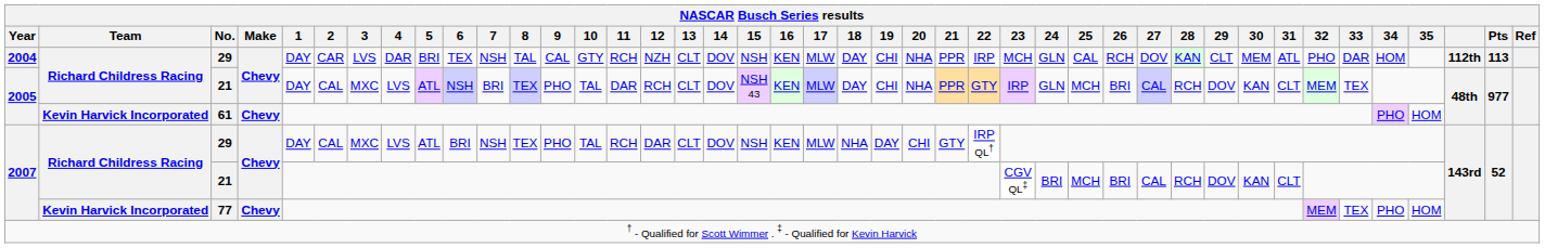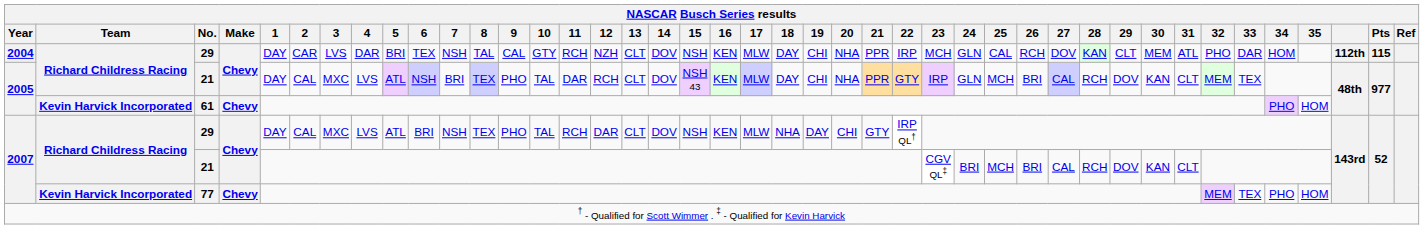 <table class="wikitable" style="text-align:center; font-size:75%">
 <tr>
 <th colspan=42><a href='#'>NASCAR</a> <a href='#'>Busch Series</a> results</th>
 </tr>
 <tr>
 <th>Year</th>
 <th>Team</th>
 <th>No.</th>
 <th>Make</th>
 <th>1</th>
 <th>2</th>
 <th>3</th>
 <th>4</th>
 <th>5</th>
 <th>6</th>
 <th>7</th>
 <th>8</th>
 <th>9</th>
 <th>10</th>
 <th>11</th>
 <th>12</th>
 <th>13</th>
 <th>14</th>
 <th>15</th>
 <th>16</th>
 <th>17</th>
 <th>18</th>
 <th>19</th>
 <th>20</th>
 <th>21</th>
 <th>22</th>
 <th>23</th>
 <th>24</th>
 <th>25</th>
 <th>26</th>
 <th>27</th>
 <th>28</th>
 <th>29</th>
 <th>30</th>
 <th>31</th>
 <th>32</th>
 <th>33</th>
 <th>34</th>
 <th>35</th>
 <th></th>
 <th>Pts</th>
 <th>Ref</th>
 </tr>
 <tr>
 <th><a href='#'>2004</a></th>
 <th rowspan=2><a href='#'>Richard Childress Racing</a></th>
 <th>29</th>
 <th rowspan=2><a href='#'>Chevy</a></th>
 <td><a href='#'>DAY</a></td>
 <td><a href='#'>CAR</a></td>
 <td><a href='#'>LVS</a></td>
 <td><a href='#'>DAR</a></td>
 <td><a href='#'>BRI</a></td>
 <td><a href='#'>TEX</a></td>
 <td><a href='#'>NSH</a></td>
 <td><a href='#'>TAL</a></td>
 <td><a href='#'>CAL</a></td>
 <td><a href='#'>GTY</a></td>
 <td><a href='#'>RCH</a></td>
 <td><a href='#'>NZH</a></td>
 <td><a href='#'>CLT</a></td>
 <td><a href='#'>DOV</a></td>
 <td><a href='#'>NSH</a></td>
 <td><a href='#'>KEN</a></td>
 <td><a href='#'>MLW</a></td>
 <td><a href='#'>DAY</a></td>
 <td><a href='#'>CHI</a></td>
 <td><a href='#'>NHA</a></td>
 <td><a href='#'>PPR</a></td>
 <td><a href='#'>IRP</a></td>
 <td><a href='#'>MCH</a></td>
 <td><a href='#'>GLN</a></td>
 <td><a href='#'>CAL</a></td>
 <td><a href='#'>RCH</a></td>
 <td><a href='#'>DOV</a></td>
 <td style="background:#DFFFDF;"><a href='#'>KAN</a><br></td>
 <td><a href='#'>CLT</a></td>
 <td><a href='#'>MEM</a></td>
 <td><a href='#'>ATL</a></td>
 <td><a href='#'>PHO</a></td>
 <td><a href='#'>DAR</a></td>
 <td><a href='#'>HOM</a></td>
 <td></td>
 <th>112th</th>
-<th>113</th>
+<th>115</th>
 <th></th>
 </tr>
 <tr>
 <th rowspan=2><a href='#'>2005</a></th>
 <th>21</th>
 <td><a href='#'>DAY</a></td>
 <td><a href='#'>CAL</a></td>
 <td><a href='#'>MXC</a></td>
 <td><a href='#'>LVS</a></td>
 <td style="background:#EFCFFF;"><a href='#'>ATL</a><br></td>
 <td style="background:#CFCFFF;"><a href='#'>NSH</a><br></td>
 <td><a href='#'>BRI</a></td>
 <td style="background:#CFCFFF;"><a href='#'>TEX</a><br></td>
 <td><a href='#'>PHO</a></td>
 <td><a href='#'>TAL</a></td>
 <td><a href='#'>DAR</a></td>
 <td><a href='#'>RCH</a></td>
 <td><a href='#'>CLT</a></td>
 <td><a href='#'>DOV</a></td>
 <td style="background:#EFCFFF;"><a href='#'>NSH</a><br><small>43</small></td>
 <td style="background:#DFFFDF;"><a href='#'>KEN</a><br></td>
 <td style="background:#CFCFFF;"><a href='#'>MLW</a><br></td>
 <td><a href='#'>DAY</a></td>
 <td><a href='#'>CHI</a></td>
 <td><a href='#'>NHA</a></td>
 <td style="background:#FFDF9F;"><a href='#'>PPR</a><br></td>
 <td style="background:#FFDF9F;"><a href='#'>GTY</a><br></td>
 <td style="background:#EFCFFF;"><a href='#'>IRP</a><br></td>
 <td><a href='#'>GLN</a></td>
 <td><a href='#'>MCH</a></td>
 <td><a href='#'>BRI</a></td>
 <td style="background:#CFCFFF;"><a href='#'>CAL</a><br></td>
 <td><a href='#'>RCH</a></td>
 <td><a href='#'>DOV</a></td>
 <td><a href='#'>KAN</a></td>
 <td><a href='#'>CLT</a></td>
 <td style="background:#DFFFDF;"><a href='#'>MEM</a><br></td>
 <td><a href='#'>TEX</a></td>
 <td colspan=2></td>
 <th rowspan=2>48th</th>
 <th rowspan=2>977</th>
 <th rowspan=2></th>
 </tr>
 <tr>
 <th><a href='#'>Kevin Harvick Incorporated</a></th>
 <th>61</th>
 <th><a href='#'>Chevy</a></th>
 <td colspan=33></td>
 <td style="background:#EFCFFF;"><a href='#'>PHO</a><br></td>
 <td><a href='#'>HOM</a></td>
 </tr>
 <tr>
 <th rowspan=3><a href='#'>2007</a></th>
 <th rowspan=2><a href='#'>Richard Childress Racing</a></th>
 <th>29</th>
 <th rowspan=2><a href='#'>Chevy</a></th>
 <td><a href='#'>DAY</a></td>
 <td><a href='#'>CAL</a></td>
 <td><a href='#'>MXC</a></td>
 <td><a href='#'>LVS</a></td>
 <td><a href='#'>ATL</a></td>
 <td><a href='#'>BRI</a></td>
 <td><a href='#'>NSH</a></td>
 <td><a href='#'>TEX</a></td>
 <td><a href='#'>PHO</a></td>
 <td><a href='#'>TAL</a></td>
 <td><a href='#'>RCH</a></td>
 <td><a href='#'>DAR</a></td>
 <td><a href='#'>CLT</a></td>
 <td><a href='#'>DOV</a></td>
 <td><a href='#'>NSH</a></td>
 <td><a href='#'>KEN</a></td>
 <td><a href='#'>MLW</a></td>
 <td><a href='#'>NHA</a></td>
 <td><a href='#'>DAY</a></td>
 <td><a href='#'>CHI</a></td>
 <td><a href='#'>GTY</a></td>
 <td style="background:#FFFFFF;"><a href='#'>IRP</a><br><small>QL<sup>†</sup></small></td>
 <td colspan=13></td>
 <th rowspan=3>143rd</th>
 <th rowspan=3>52</th>
 <th rowspan=3></th>
 </tr>
 <tr>
 <th>21</th>
 <td colspan=22></td>
 <td style="background:#FFFFFF;"><a href='#'>CGV</a><br><small>QL<sup>‡</sup></small></td>
 <td><a href='#'>BRI</a></td>
 <td><a href='#'>MCH</a></td>
 <td><a href='#'>BRI</a></td>
 <td><a href='#'>CAL</a></td>
 <td><a href='#'>RCH</a></td>
 <td><a href='#'>DOV</a></td>
 <td><a href='#'>KAN</a></td>
 <td><a href='#'>CLT</a></td>
 <td colspan=4></td>
 </tr>
 <tr>
 <th><a href='#'>Kevin Harvick Incorporated</a></th>
 <th>77</th>
 <th><a href='#'>Chevy</a></th>
 <td colspan=31></td>
 <td style="background:#EFCFFF;"><a href='#'>MEM</a><br></td>
 <td><a href='#'>TEX</a></td>
 <td><a href='#'>PHO</a></td>
 <td><a href='#'>HOM</a></td>
 </tr>
 <tr>
 <td colspan=43><small><sup>†</sup> - Qualified for <a href='#'>Scott Wimmer</a> . <sup>‡</sup> - Qualified for <a href='#'>Kevin Harvick</a></small></td>
 </tr>
 </table>
